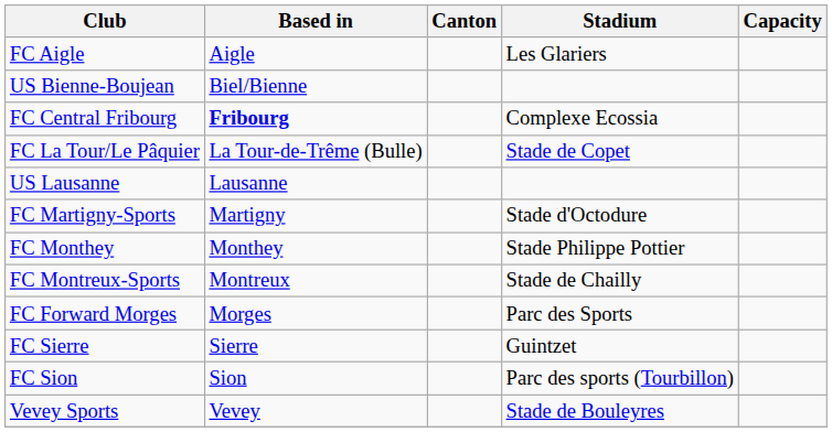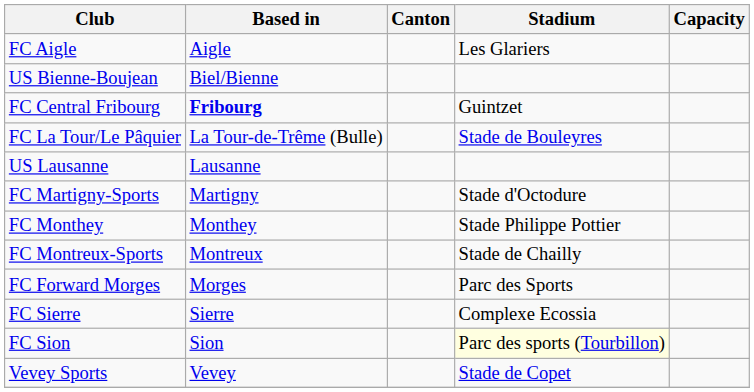 <table class="wikitable">
 <tr>
 <th>Club</th>
 <th>Based in</th>
 <th>Canton</th>
 <th>Stadium</th>
 <th>Capacity</th>
 </tr>
 <tr>
 <td><a href='#'>FC Aigle</a></td>
 <td><a href='#'>Aigle</a></td>
 <td></td>
 <td>Les Glariers</td>
 <td></td>
 </tr>
 <tr>
 <td><a href='#'>US Bienne-Boujean</a></td>
 <td><a href='#'>Biel/Bienne</a></td>
 <td></td>
 <td></td>
 <td></td>
 </tr>
 <tr>
 <td><a href='#'>FC Central Fribourg</a></td>
 <td><strong><a href='#'>Fribourg</a></strong></td>
 <td></td>
-<td>Complexe Ecossia</td>
+<td>Guintzet</td>
 <td></td>
 </tr>
 <tr>
 <td><a href='#'>FC La Tour/Le Pâquier</a></td>
 <td><a href='#'>La Tour-de-Trême</a> (Bulle)</td>
 <td></td>
-<td><a href='#'>Stade de Copet</a></td>
+<td><a href='#'>Stade de Bouleyres</a></td>
 <td></td>
 </tr>
 <tr>
 <td><a href='#'>US Lausanne</a></td>
 <td><a href='#'>Lausanne</a></td>
 <td></td>
 <td></td>
 <td></td>
 </tr>
 <tr>
 <td><a href='#'>FC Martigny-Sports</a></td>
 <td><a href='#'>Martigny</a></td>
 <td></td>
 <td>Stade d'Octodure</td>
 <td></td>
 </tr>
 <tr>
 <td><a href='#'>FC Monthey</a></td>
 <td><a href='#'>Monthey</a></td>
 <td></td>
 <td>Stade Philippe Pottier</td>
 <td></td>
 </tr>
 <tr>
 <td><a href='#'>FC Montreux-Sports</a></td>
 <td><a href='#'>Montreux</a></td>
 <td></td>
 <td>Stade de Chailly</td>
 <td></td>
 </tr>
 <tr>
 <td><a href='#'>FC Forward Morges</a></td>
 <td><a href='#'>Morges</a></td>
 <td></td>
 <td>Parc des Sports</td>
 <td></td>
 </tr>
 <tr>
 <td><a href='#'>FC Sierre</a></td>
 <td><a href='#'>Sierre</a></td>
 <td></td>
-<td>Guintzet</td>
+<td>Complexe Ecossia</td>
 <td></td>
 </tr>
 <tr>
 <td><a href='#'>FC Sion</a></td>
 <td><a href='#'>Sion</a></td>
 <td></td>
-<td>Parc des sports (<a href='#'>Tourbillon</a>)</td>
+<td style="background: lightyellow;">Parc des sports (<a href='#'>Tourbillon</a>)</td>
 <td></td>
 </tr>
 <tr>
 <td><a href='#'>Vevey Sports</a></td>
 <td><a href='#'>Vevey</a></td>
 <td></td>
-<td><a href='#'>Stade de Bouleyres</a></td>
+<td><a href='#'>Stade de Copet</a></td>
 <td></td>
 </tr>
 <tr>
 </tr>
 </table>
